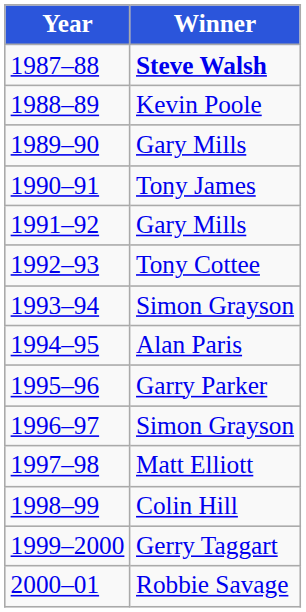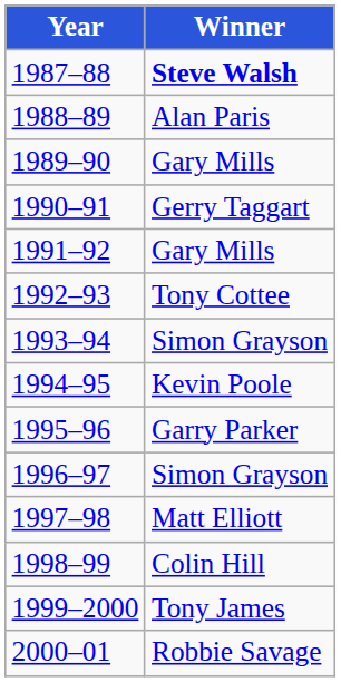 <table class="wikitable">
 <tr>
 <th style="color:white; background:#2B55DB;">Year</th>
 <th style="color:white; background:#2B55DB;">Winner</th>
 </tr>
 <tr>
 <td><a href='#'>1987–88</a></td>
 <td><strong> <a href='#'>Steve Walsh</a></strong></td>
 </tr>
 <tr>
 <td><a href='#'>1988–89</a></td>
-<td> <a href='#'>Kevin Poole</a></td>
+<td> <a href='#'>Alan Paris</a></td>
 </tr>
 <tr>
 <td><a href='#'>1989–90</a></td>
 <td> <a href='#'>Gary Mills</a></td>
 </tr>
 <tr>
 <td><a href='#'>1990–91</a></td>
-<td> <a href='#'>Tony James</a></td>
+<td> <a href='#'>Gerry Taggart</a></td>
 </tr>
 <tr>
 <td><a href='#'>1991–92</a></td>
 <td> <a href='#'>Gary Mills</a></td>
 </tr>
 <tr>
 <td><a href='#'>1992–93</a></td>
 <td> <a href='#'>Tony Cottee</a></td>
 </tr>
 <tr>
 <td><a href='#'>1993–94</a></td>
 <td> <a href='#'>Simon Grayson</a></td>
 </tr>
 <tr>
 <td><a href='#'>1994–95</a></td>
-<td> <a href='#'>Alan Paris</a></td>
+<td> <a href='#'>Kevin Poole</a></td>
 </tr>
 <tr>
 <td><a href='#'>1995–96</a></td>
 <td> <a href='#'>Garry Parker</a></td>
 </tr>
 <tr>
 <td><a href='#'>1996–97</a></td>
 <td> <a href='#'>Simon Grayson</a></td>
 </tr>
 <tr>
 <td><a href='#'>1997–98</a></td>
 <td> <a href='#'>Matt Elliott</a></td>
 </tr>
 <tr>
 <td><a href='#'>1998–99</a></td>
 <td> <a href='#'>Colin Hill</a></td>
 </tr>
 <tr>
 <td><a href='#'>1999–2000</a></td>
-<td> <a href='#'>Gerry Taggart</a></td>
+<td> <a href='#'>Tony James</a></td>
 </tr>
 <tr>
 <td><a href='#'>2000–01</a></td>
 <td> <a href='#'>Robbie Savage</a></td>
 </tr>
 </table>
